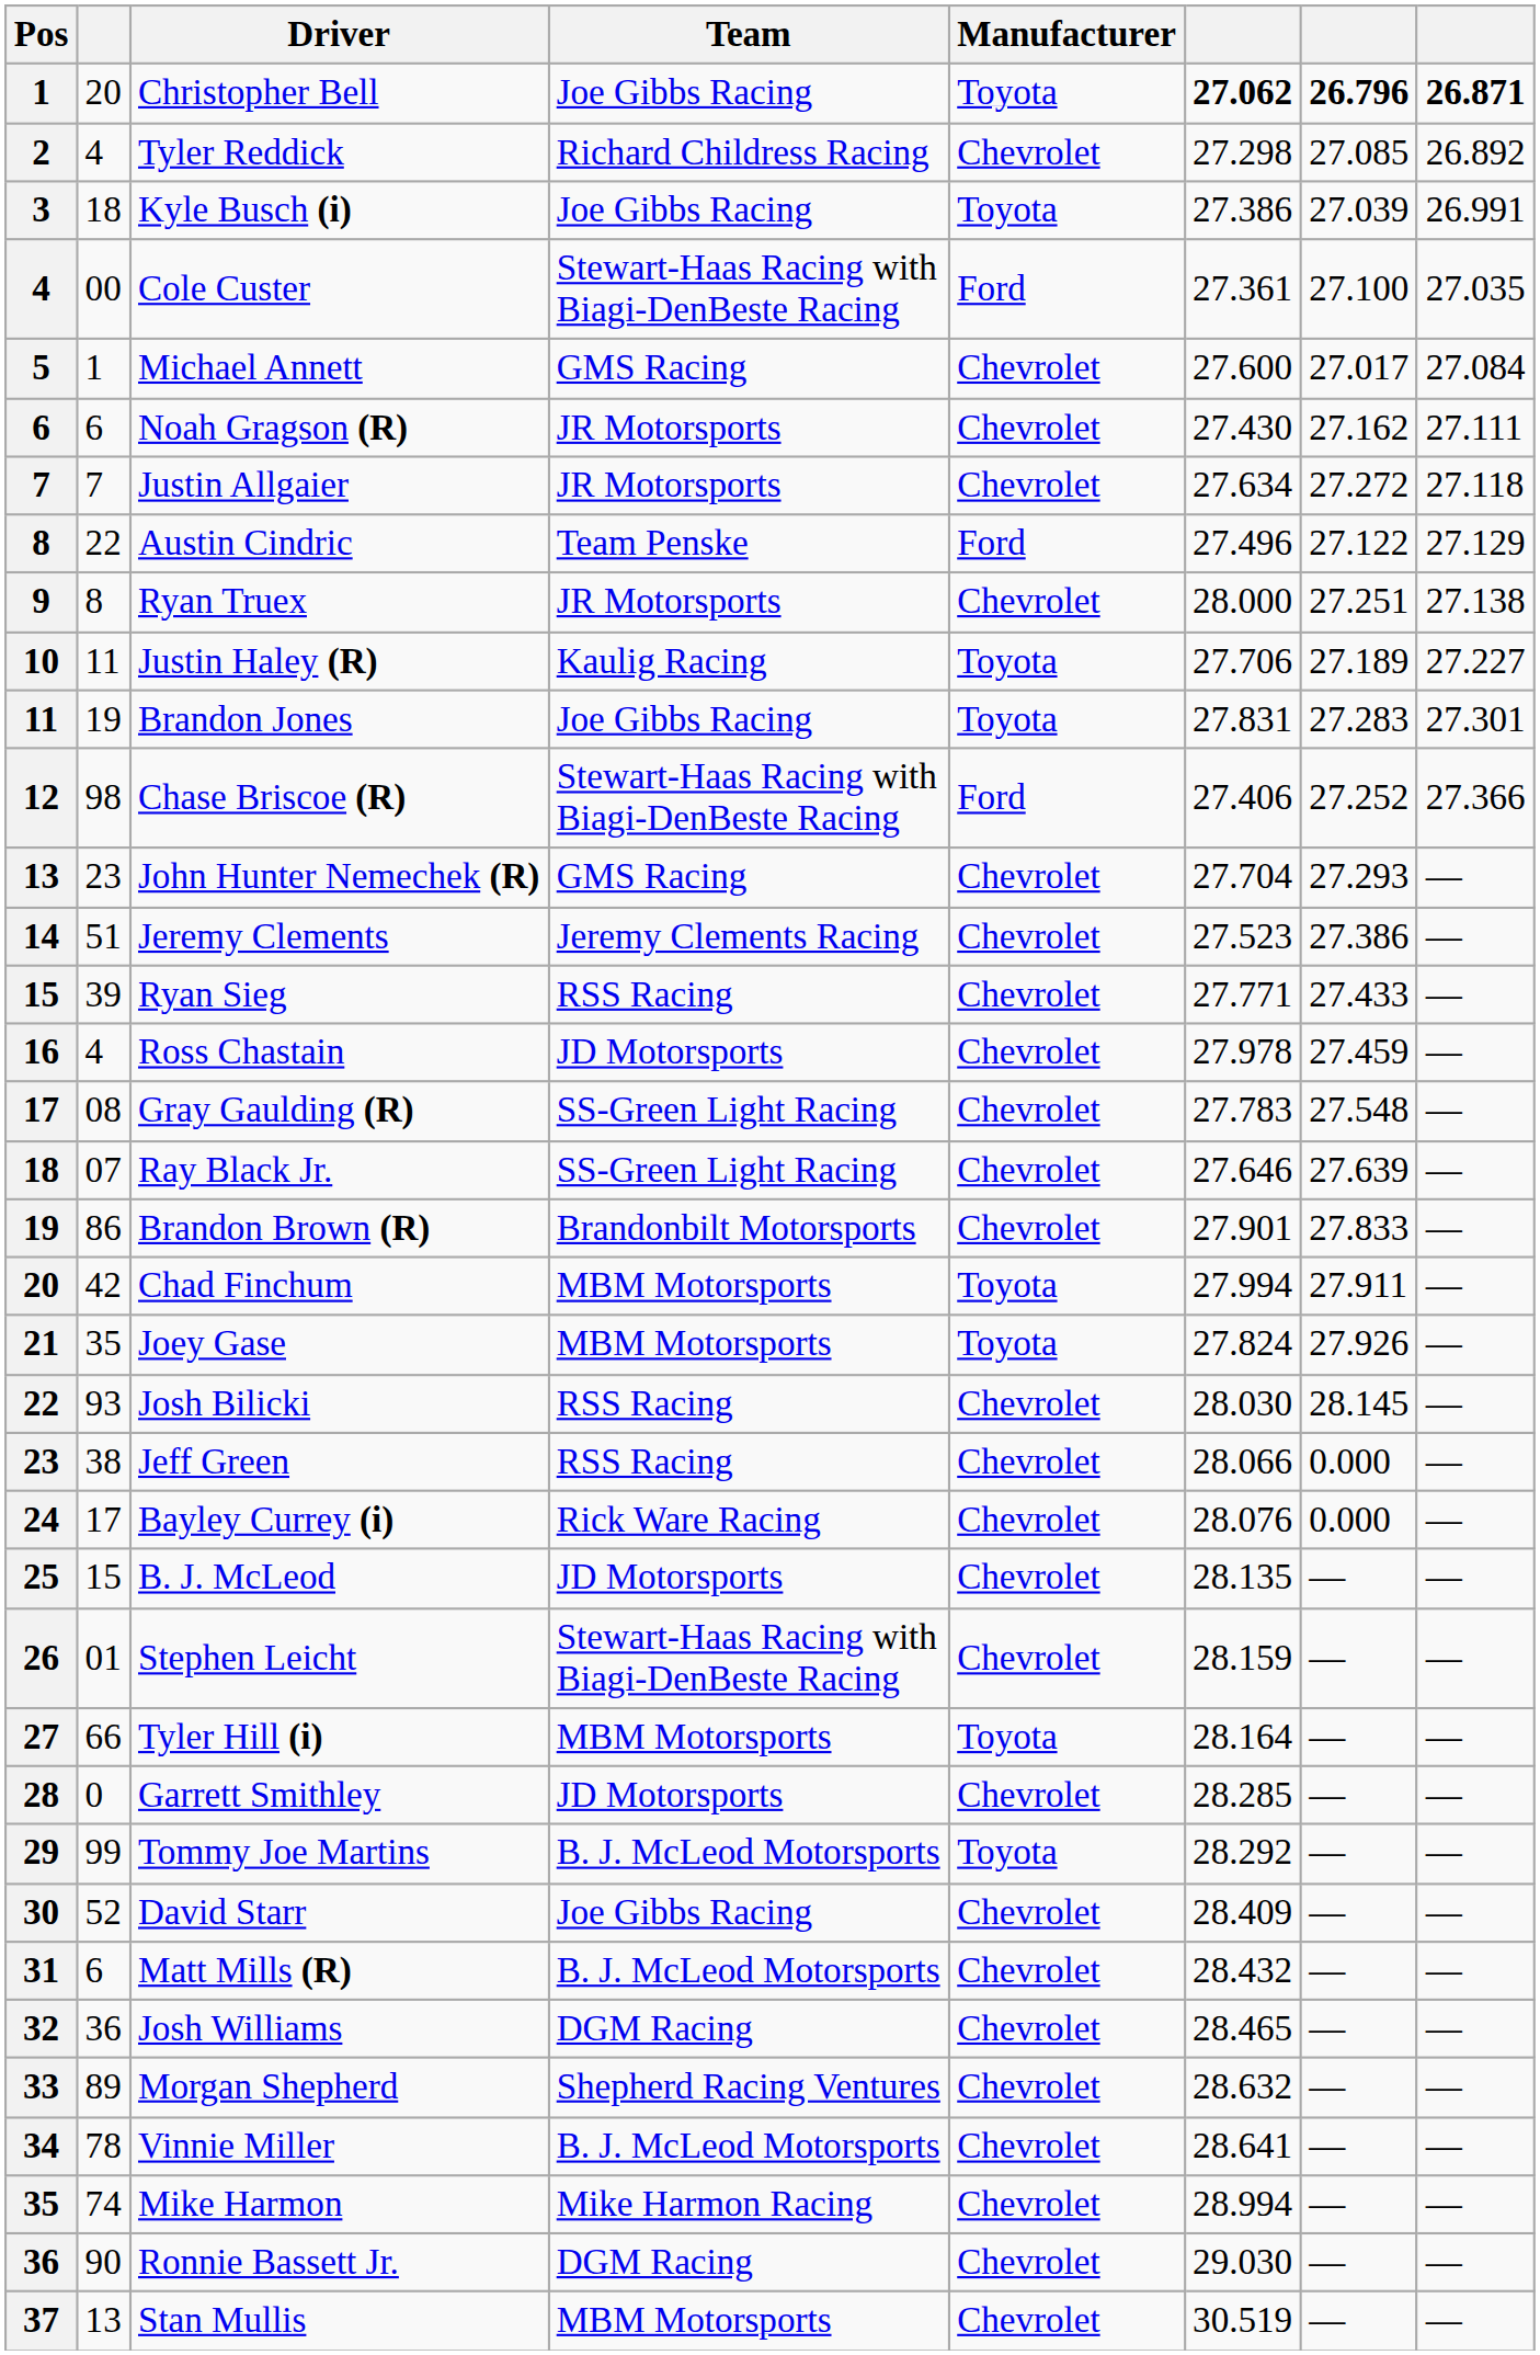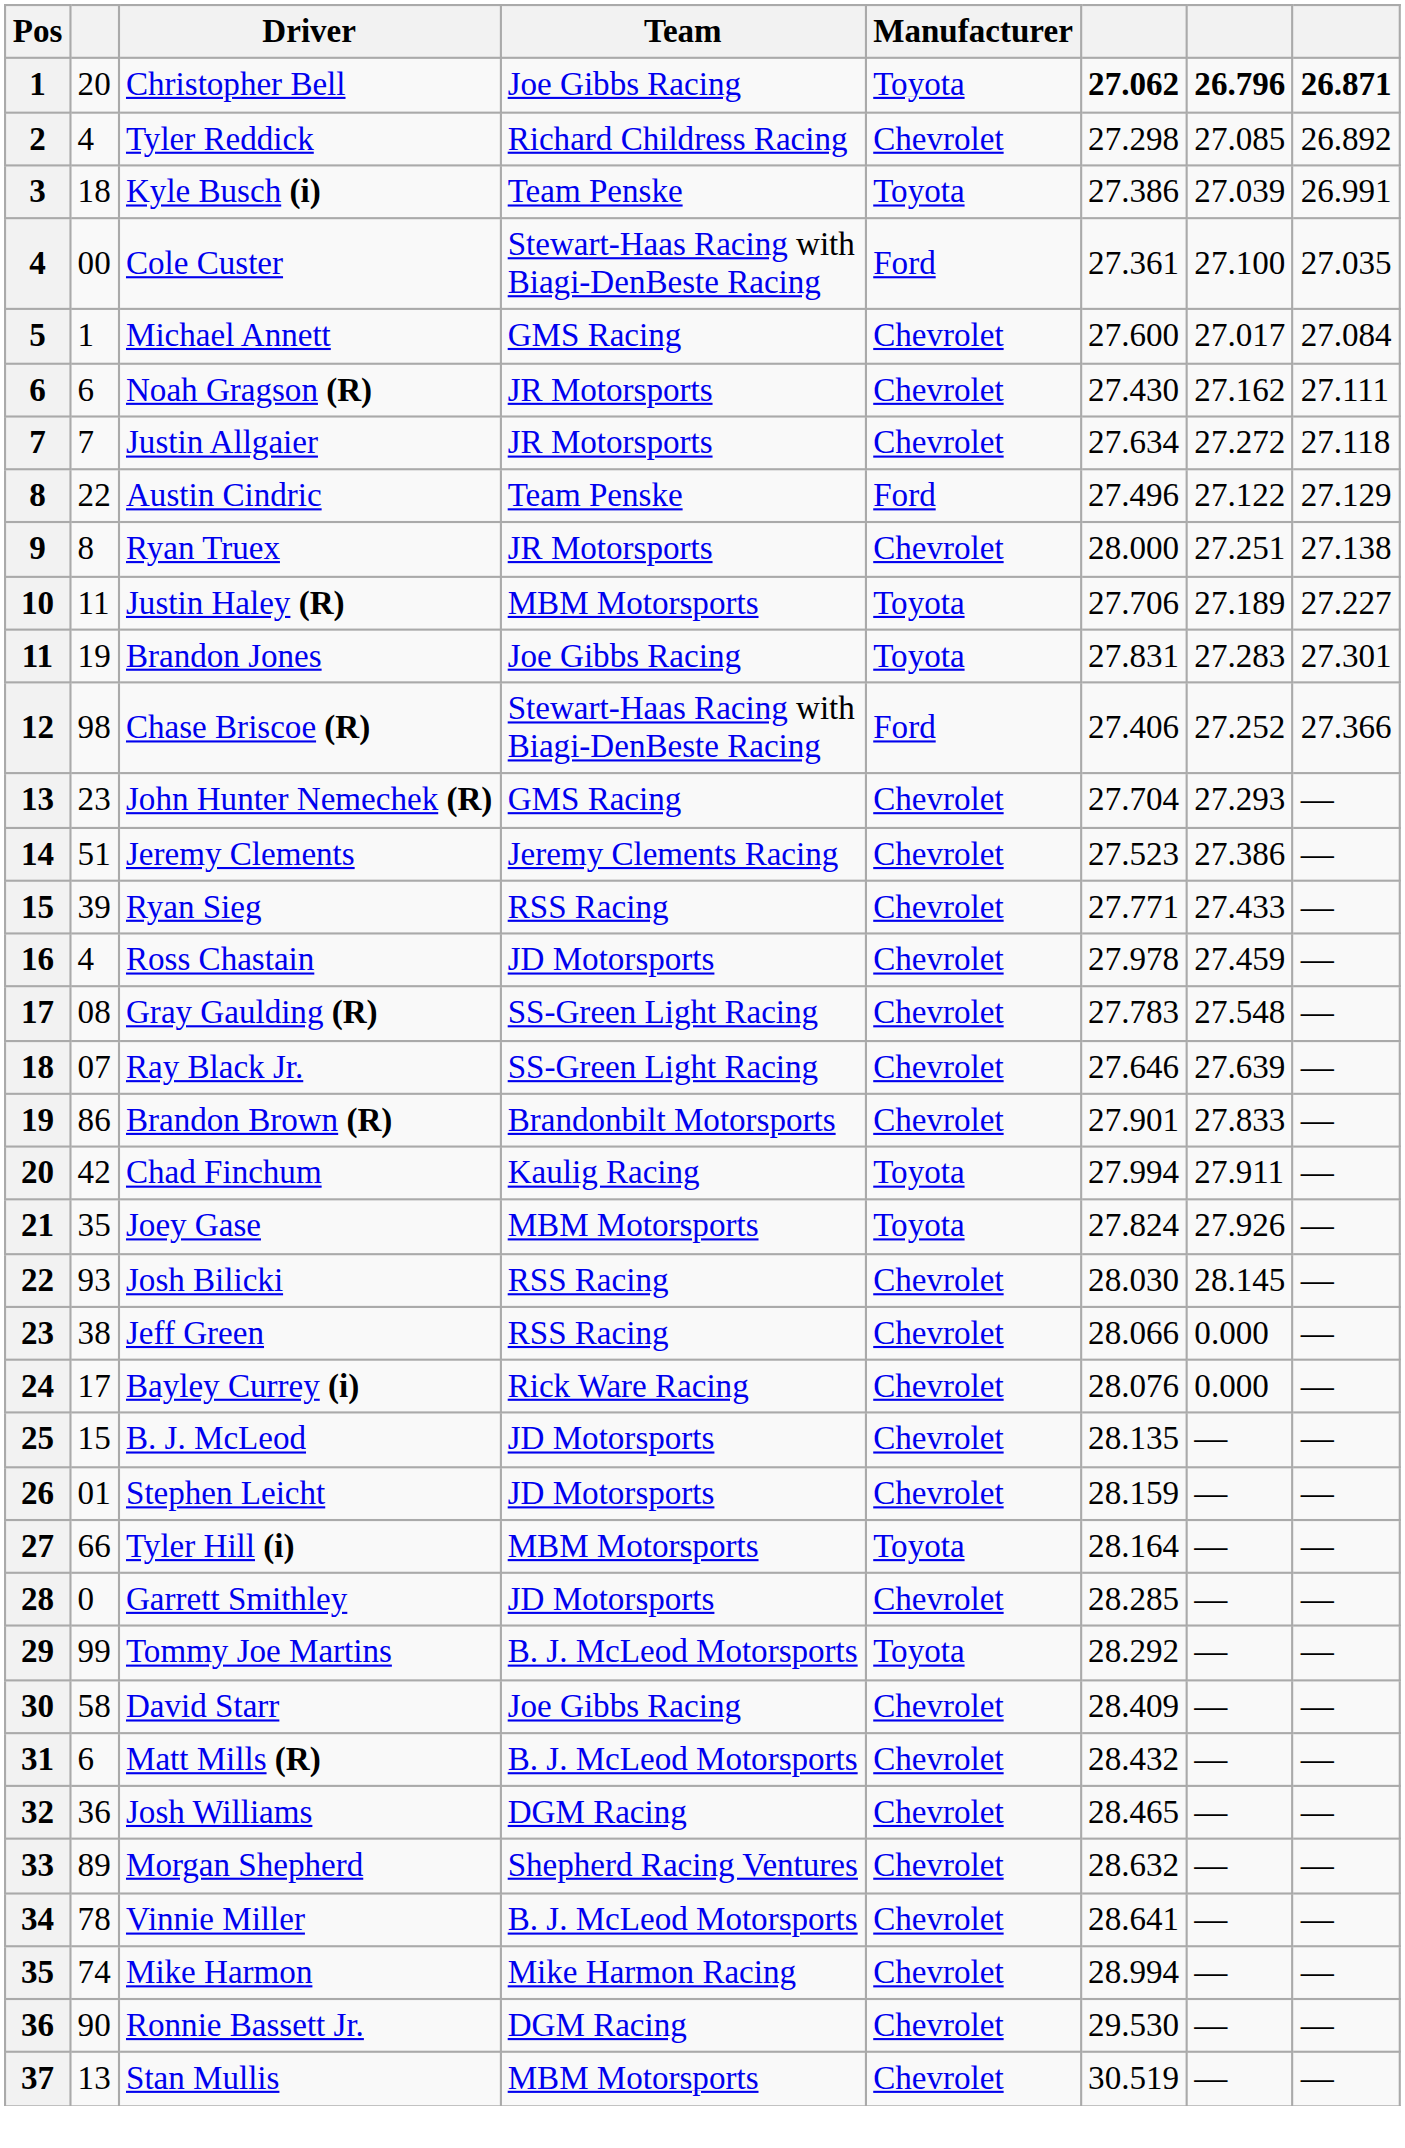 <table class="wikitable" style="font-size:98%">
 <tr>
 <th>Pos</th>
 <th></th>
 <th>Driver</th>
 <th>Team</th>
 <th>Manufacturer</th>
 <th></th>
 <th></th>
 <th></th>
 </tr>
 <tr>
 <th>1</th>
 <td>20</td>
 <td><a href='#'>Christopher Bell</a></td>
 <td><a href='#'>Joe Gibbs Racing</a></td>
 <td><a href='#'>Toyota</a></td>
 <td><strong>27.062</strong></td>
 <td><strong>26.796</strong></td>
 <td><strong>26.871</strong></td>
 </tr>
 <tr>
 <th>2</th>
 <td>4</td>
 <td><a href='#'>Tyler Reddick</a></td>
 <td><a href='#'>Richard Childress Racing</a></td>
 <td><a href='#'>Chevrolet</a></td>
 <td>27.298</td>
 <td>27.085</td>
 <td>26.892</td>
 </tr>
 <tr>
 <th>3</th>
 <td>18</td>
 <td><a href='#'>Kyle Busch</a> <strong>(i)</strong></td>
-<td><a href='#'>Joe Gibbs Racing</a></td>
+<td><a href='#'>Team Penske</a></td>
 <td><a href='#'>Toyota</a></td>
 <td>27.386</td>
 <td>27.039</td>
 <td>26.991</td>
 </tr>
 <tr>
 <th>4</th>
 <td>00</td>
 <td><a href='#'>Cole Custer</a></td>
 <td><a href='#'>Stewart-Haas Racing</a> with <br> <a href='#'>Biagi-DenBeste Racing</a></td>
 <td><a href='#'>Ford</a></td>
 <td>27.361</td>
 <td>27.100</td>
 <td>27.035</td>
 </tr>
 <tr>
 <th>5</th>
 <td>1</td>
 <td><a href='#'>Michael Annett</a></td>
 <td><a href='#'>GMS Racing</a></td>
 <td><a href='#'>Chevrolet</a></td>
 <td>27.600</td>
 <td>27.017</td>
 <td>27.084</td>
 </tr>
 <tr>
 <th>6</th>
 <td>6</td>
 <td><a href='#'>Noah Gragson</a> <strong>(R)</strong></td>
 <td><a href='#'>JR Motorsports</a></td>
 <td><a href='#'>Chevrolet</a></td>
 <td>27.430</td>
 <td>27.162</td>
 <td>27.111</td>
 </tr>
 <tr>
 <th>7</th>
 <td>7</td>
 <td><a href='#'>Justin Allgaier</a></td>
 <td><a href='#'>JR Motorsports</a></td>
 <td><a href='#'>Chevrolet</a></td>
 <td>27.634</td>
 <td>27.272</td>
 <td>27.118</td>
 </tr>
 <tr>
 <th>8</th>
 <td>22</td>
 <td><a href='#'>Austin Cindric</a></td>
 <td><a href='#'>Team Penske</a></td>
 <td><a href='#'>Ford</a></td>
 <td>27.496</td>
 <td>27.122</td>
 <td>27.129</td>
 </tr>
 <tr>
 <th>9</th>
 <td>8</td>
 <td><a href='#'>Ryan Truex</a></td>
 <td><a href='#'>JR Motorsports</a></td>
 <td><a href='#'>Chevrolet</a></td>
 <td>28.000</td>
 <td>27.251</td>
 <td>27.138</td>
 </tr>
 <tr>
 <th>10</th>
 <td>11</td>
 <td><a href='#'>Justin Haley</a> <strong>(R)</strong></td>
-<td><a href='#'>Kaulig Racing</a></td>
+<td><a href='#'>MBM Motorsports</a></td>
 <td><a href='#'>Toyota</a></td>
 <td>27.706</td>
 <td>27.189</td>
 <td>27.227</td>
 </tr>
 <tr>
 <th>11</th>
 <td>19</td>
 <td><a href='#'>Brandon Jones</a></td>
 <td><a href='#'>Joe Gibbs Racing</a></td>
 <td><a href='#'>Toyota</a></td>
 <td>27.831</td>
 <td>27.283</td>
 <td>27.301</td>
 </tr>
 <tr>
 <th>12</th>
 <td>98</td>
 <td><a href='#'>Chase Briscoe</a> <strong>(R)</strong></td>
 <td><a href='#'>Stewart-Haas Racing</a> with <br> <a href='#'>Biagi-DenBeste Racing</a></td>
 <td><a href='#'>Ford</a></td>
 <td>27.406</td>
 <td>27.252</td>
 <td>27.366</td>
 </tr>
 <tr>
 <th>13</th>
 <td>23</td>
 <td><a href='#'>John Hunter Nemechek</a> <strong>(R)</strong></td>
 <td><a href='#'>GMS Racing</a></td>
 <td><a href='#'>Chevrolet</a></td>
 <td>27.704</td>
 <td>27.293</td>
 <td>—</td>
 </tr>
 <tr>
 <th>14</th>
 <td>51</td>
 <td><a href='#'>Jeremy Clements</a></td>
 <td><a href='#'>Jeremy Clements Racing</a></td>
 <td><a href='#'>Chevrolet</a></td>
 <td>27.523</td>
 <td>27.386</td>
 <td>—</td>
 </tr>
 <tr>
 <th>15</th>
 <td>39</td>
 <td><a href='#'>Ryan Sieg</a></td>
 <td><a href='#'>RSS Racing</a></td>
 <td><a href='#'>Chevrolet</a></td>
 <td>27.771</td>
 <td>27.433</td>
 <td>—</td>
 </tr>
 <tr>
 <th>16</th>
 <td>4</td>
 <td><a href='#'>Ross Chastain</a></td>
 <td><a href='#'>JD Motorsports</a></td>
 <td><a href='#'>Chevrolet</a></td>
 <td>27.978</td>
 <td>27.459</td>
 <td>—</td>
 </tr>
 <tr>
 <th>17</th>
 <td>08</td>
 <td><a href='#'>Gray Gaulding</a> <strong>(R)</strong></td>
 <td><a href='#'>SS-Green Light Racing</a></td>
 <td><a href='#'>Chevrolet</a></td>
 <td>27.783</td>
 <td>27.548</td>
 <td>—</td>
 </tr>
 <tr>
 <th>18</th>
 <td>07</td>
 <td><a href='#'>Ray Black Jr.</a></td>
 <td><a href='#'>SS-Green Light Racing</a></td>
 <td><a href='#'>Chevrolet</a></td>
 <td>27.646</td>
 <td>27.639</td>
 <td>—</td>
 </tr>
 <tr>
 <th>19</th>
 <td>86</td>
 <td><a href='#'>Brandon Brown</a> <strong>(R)</strong></td>
 <td><a href='#'>Brandonbilt Motorsports</a></td>
 <td><a href='#'>Chevrolet</a></td>
 <td>27.901</td>
 <td>27.833</td>
 <td>—</td>
 </tr>
 <tr>
 <th>20</th>
 <td>42</td>
 <td><a href='#'>Chad Finchum</a></td>
-<td><a href='#'>MBM Motorsports</a></td>
+<td><a href='#'>Kaulig Racing</a></td>
 <td><a href='#'>Toyota</a></td>
 <td>27.994</td>
 <td>27.911</td>
 <td>—</td>
 </tr>
 <tr>
 <th>21</th>
 <td>35</td>
 <td><a href='#'>Joey Gase</a></td>
 <td><a href='#'>MBM Motorsports</a></td>
 <td><a href='#'>Toyota</a></td>
 <td>27.824</td>
 <td>27.926</td>
 <td>—</td>
 </tr>
 <tr>
 <th>22</th>
 <td>93</td>
 <td><a href='#'>Josh Bilicki</a></td>
 <td><a href='#'>RSS Racing</a></td>
 <td><a href='#'>Chevrolet</a></td>
 <td>28.030</td>
 <td>28.145</td>
 <td>—</td>
 </tr>
 <tr>
 <th>23</th>
 <td>38</td>
 <td><a href='#'>Jeff Green</a></td>
 <td><a href='#'>RSS Racing</a></td>
 <td><a href='#'>Chevrolet</a></td>
 <td>28.066</td>
 <td>0.000</td>
 <td>—</td>
 </tr>
 <tr>
 <th>24</th>
 <td>17</td>
 <td><a href='#'>Bayley Currey</a> <strong>(i)</strong></td>
 <td><a href='#'>Rick Ware Racing</a></td>
 <td><a href='#'>Chevrolet</a></td>
 <td>28.076</td>
 <td>0.000</td>
 <td>—</td>
 </tr>
 <tr>
 <th>25</th>
 <td>15</td>
 <td><a href='#'>B. J. McLeod</a></td>
 <td><a href='#'>JD Motorsports</a></td>
 <td><a href='#'>Chevrolet</a></td>
 <td>28.135</td>
 <td>—</td>
 <td>—</td>
 </tr>
 <tr>
 <th>26</th>
 <td>01</td>
 <td><a href='#'>Stephen Leicht</a></td>
-<td><a href='#'>Stewart-Haas Racing</a> with <br> <a href='#'>Biagi-DenBeste Racing</a></td>
+<td><a href='#'>JD Motorsports</a></td>
 <td><a href='#'>Chevrolet</a></td>
 <td>28.159</td>
 <td>—</td>
 <td>—</td>
 </tr>
 <tr>
 <th>27</th>
 <td>66</td>
 <td><a href='#'>Tyler Hill</a> <strong>(i)</strong></td>
 <td><a href='#'>MBM Motorsports</a></td>
 <td><a href='#'>Toyota</a></td>
 <td>28.164</td>
 <td>—</td>
 <td>—</td>
 </tr>
 <tr>
 <th>28</th>
 <td>0</td>
 <td><a href='#'>Garrett Smithley</a></td>
 <td><a href='#'>JD Motorsports</a></td>
 <td><a href='#'>Chevrolet</a></td>
 <td>28.285</td>
 <td>—</td>
 <td>—</td>
 </tr>
 <tr>
 <th>29</th>
 <td>99</td>
 <td><a href='#'>Tommy Joe Martins</a></td>
 <td><a href='#'>B. J. McLeod Motorsports</a></td>
 <td><a href='#'>Toyota</a></td>
 <td>28.292</td>
 <td>—</td>
 <td>—</td>
 </tr>
 <tr>
 <th>30</th>
-<td>52</td>
+<td>58</td>
 <td><a href='#'>David Starr</a></td>
 <td><a href='#'>Joe Gibbs Racing</a></td>
 <td><a href='#'>Chevrolet</a></td>
 <td>28.409</td>
 <td>—</td>
 <td>—</td>
 </tr>
 <tr>
 <th>31</th>
 <td>6</td>
 <td><a href='#'>Matt Mills</a> <strong>(R)</strong></td>
 <td><a href='#'>B. J. McLeod Motorsports</a></td>
 <td><a href='#'>Chevrolet</a></td>
 <td>28.432</td>
 <td>—</td>
 <td>—</td>
 </tr>
 <tr>
 <th>32</th>
 <td>36</td>
 <td><a href='#'>Josh Williams</a></td>
 <td><a href='#'>DGM Racing</a></td>
 <td><a href='#'>Chevrolet</a></td>
 <td>28.465</td>
 <td>—</td>
 <td>—</td>
 </tr>
 <tr>
 <th>33</th>
 <td>89</td>
 <td><a href='#'>Morgan Shepherd</a></td>
 <td><a href='#'>Shepherd Racing Ventures</a></td>
 <td><a href='#'>Chevrolet</a></td>
 <td>28.632</td>
 <td>—</td>
 <td>—</td>
 </tr>
 <tr>
 <th>34</th>
 <td>78</td>
 <td><a href='#'>Vinnie Miller</a></td>
 <td><a href='#'>B. J. McLeod Motorsports</a></td>
 <td><a href='#'>Chevrolet</a></td>
 <td>28.641</td>
 <td>—</td>
 <td>—</td>
 </tr>
 <tr>
 <th>35</th>
 <td>74</td>
 <td><a href='#'>Mike Harmon</a></td>
 <td><a href='#'>Mike Harmon Racing</a></td>
 <td><a href='#'>Chevrolet</a></td>
 <td>28.994</td>
 <td>—</td>
 <td>—</td>
 </tr>
 <tr>
 <th>36</th>
 <td>90</td>
 <td><a href='#'>Ronnie Bassett Jr.</a></td>
 <td><a href='#'>DGM Racing</a></td>
 <td><a href='#'>Chevrolet</a></td>
-<td>29.030</td>
+<td>29.530</td>
 <td>—</td>
 <td>—</td>
 </tr>
 <tr>
 <th>37</th>
 <td>13</td>
 <td><a href='#'>Stan Mullis</a></td>
 <td><a href='#'>MBM Motorsports</a></td>
 <td><a href='#'>Chevrolet</a></td>
 <td>30.519</td>
 <td>—</td>
 <td>—</td>
 </tr>
 <tr>
 </tr>
 </table>
